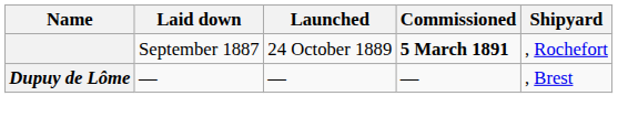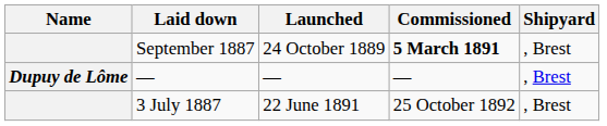 <table class="wikitable plainrowheaders">
 <tr>
 <th scope="col">Name</th>
 <th scope="col">Laid down</th>
 <th scope="col">Launched</th>
 <th scope="col">Commissioned</th>
 <th scope="col">Shipyard</th>
 </tr>
 <tr>
 <th scope="row"></th>
 <td>September 1887</td>
 <td>24 October 1889</td>
 <td><strong>5 March 1891</strong></td>
-<td>, <a href='#'>Rochefort</a></td>
+<td>, Brest</td>
 </tr>
 <tr>
 <th scope="row"><em>Dupuy de Lôme</em></th>
 <td>—</td>
 <td>—</td>
 <td>—</td>
 <td>, <a href='#'>Brest</a></td>
 </tr>
+<tr>
+<th scope="row"></th>
+<td>3 July 1887</td>
+<td>22 June 1891</td>
+<td>25 October 1892</td>
+<td>, Brest</td>
+</tr>
 </table>
